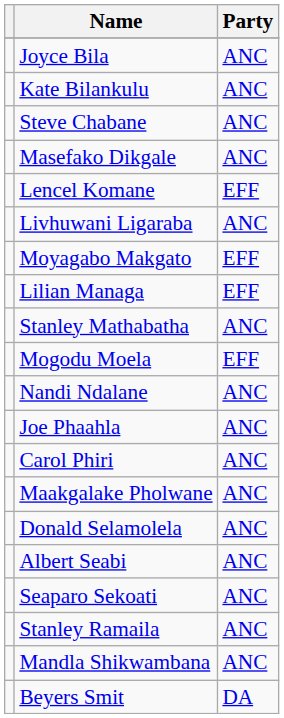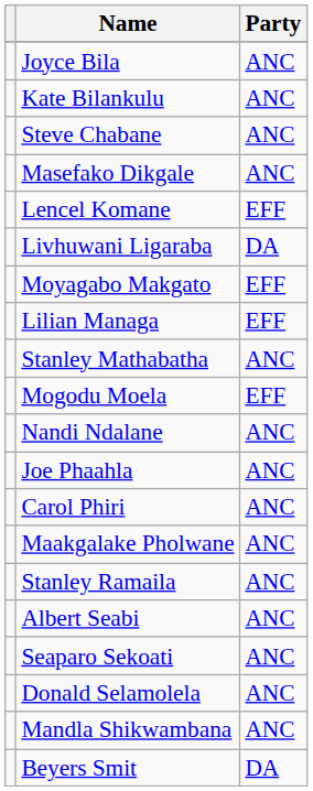 <table class="wikitable sortable">
 <tr>
 <th class="unsortable"></th>
 <th>Name</th>
 <th>Party</th>
 </tr>
 <tr>
 </tr>
 <tr>
 <td></td>
 <td data-sort-value="Bila, Joyce"><a href='#'>Joyce Bila</a></td>
 <td><a href='#'>ANC</a></td>
 </tr>
 <tr>
 <td></td>
 <td data-sort-value="Bilankulu, Kate"><a href='#'>Kate Bilankulu</a></td>
 <td><a href='#'>ANC</a></td>
 </tr>
 <tr>
 <td></td>
 <td data-sort-value="Chabane, Steve"><a href='#'>Steve Chabane</a></td>
 <td><a href='#'>ANC</a></td>
 </tr>
 <tr>
 <td></td>
 <td data-sort-value="Dikgale, Masefako"><a href='#'>Masefako Dikgale</a></td>
 <td><a href='#'>ANC</a></td>
 </tr>
 <tr>
 <td></td>
 <td data-sort-value="Komane, Lencel"><a href='#'>Lencel Komane</a></td>
 <td><a href='#'>EFF</a></td>
 </tr>
 <tr>
 <td></td>
 <td data-sort-value="Ligaraba, Livhuwani"><a href='#'>Livhuwani Ligaraba</a></td>
-<td><a href='#'>ANC</a></td>
+<td><a href='#'>DA</a></td>
 </tr>
 <tr>
 <td></td>
 <td data-sort-value="Makgato, Moyagabo"><a href='#'>Moyagabo Makgato</a></td>
 <td><a href='#'>EFF</a></td>
 </tr>
 <tr>
 <td></td>
 <td data-sort-value="Managa, Lilian"><a href='#'>Lilian Managa</a></td>
 <td><a href='#'>EFF</a></td>
 </tr>
 <tr>
 <td></td>
 <td data-sort-value="Mathabatha, Stanley"><a href='#'>Stanley Mathabatha</a></td>
 <td><a href='#'>ANC</a></td>
 </tr>
 <tr>
 <td></td>
 <td data-sort-value="Moela, Mogodu"><a href='#'>Mogodu Moela</a></td>
 <td><a href='#'>EFF</a></td>
 </tr>
 <tr>
 <td></td>
 <td data-sort-value="Ndalane, Nandi"><a href='#'>Nandi Ndalane</a></td>
 <td><a href='#'>ANC</a></td>
 </tr>
 <tr>
 <td></td>
 <td data-sort-value="Phaahla, Joe"><a href='#'>Joe Phaahla</a></td>
 <td><a href='#'>ANC</a></td>
 </tr>
 <tr>
 <td></td>
 <td data-sort-value="Phiri, Carol"><a href='#'>Carol Phiri</a></td>
 <td><a href='#'>ANC</a></td>
 </tr>
 <tr>
 <td></td>
 <td data-sort-value="Pholwane, Maakgalake"><a href='#'>Maakgalake Pholwane</a></td>
 <td><a href='#'>ANC</a></td>
 </tr>
 <tr>
 <td></td>
-<td data-sort-value="Selamolela, Donald"><a href='#'>Donald Selamolela</a></td>
+<td data-sort-value="Ramaila, Stanley"><a href='#'>Stanley Ramaila</a></td>
 <td><a href='#'>ANC</a></td>
 </tr>
 <tr>
 <td></td>
 <td data-sort-value="Seabi, Albert"><a href='#'>Albert Seabi</a></td>
 <td><a href='#'>ANC</a></td>
 </tr>
 <tr>
 <td></td>
 <td data-sort-value="Sekoati, Seaparo"><a href='#'>Seaparo Sekoati</a></td>
 <td><a href='#'>ANC</a></td>
 </tr>
 <tr>
 <td></td>
-<td data-sort-value="Ramaila, Stanley"><a href='#'>Stanley Ramaila</a></td>
+<td data-sort-value="Selamolela, Donald"><a href='#'>Donald Selamolela</a></td>
 <td><a href='#'>ANC</a></td>
 </tr>
 <tr>
 <td></td>
 <td data-sort-value="Shikwambana, Mandla"><a href='#'>Mandla Shikwambana</a></td>
 <td><a href='#'>ANC</a></td>
 </tr>
 <tr>
 <td></td>
 <td data-sort-value="Smit, Beyers"><a href='#'>Beyers Smit</a></td>
 <td><a href='#'>DA</a></td>
 </tr>
 </table>
